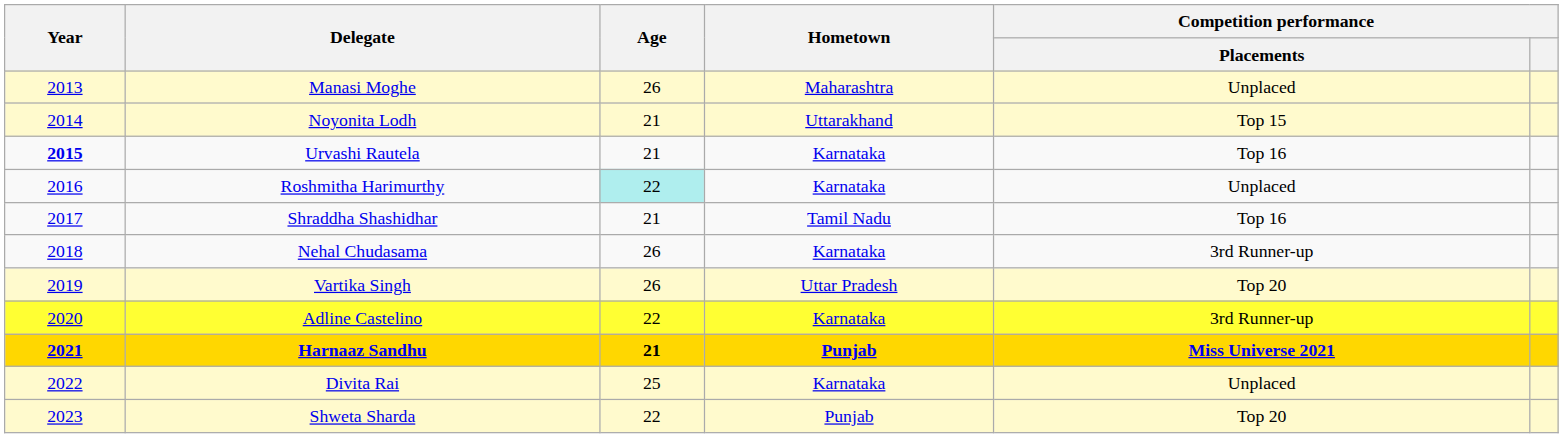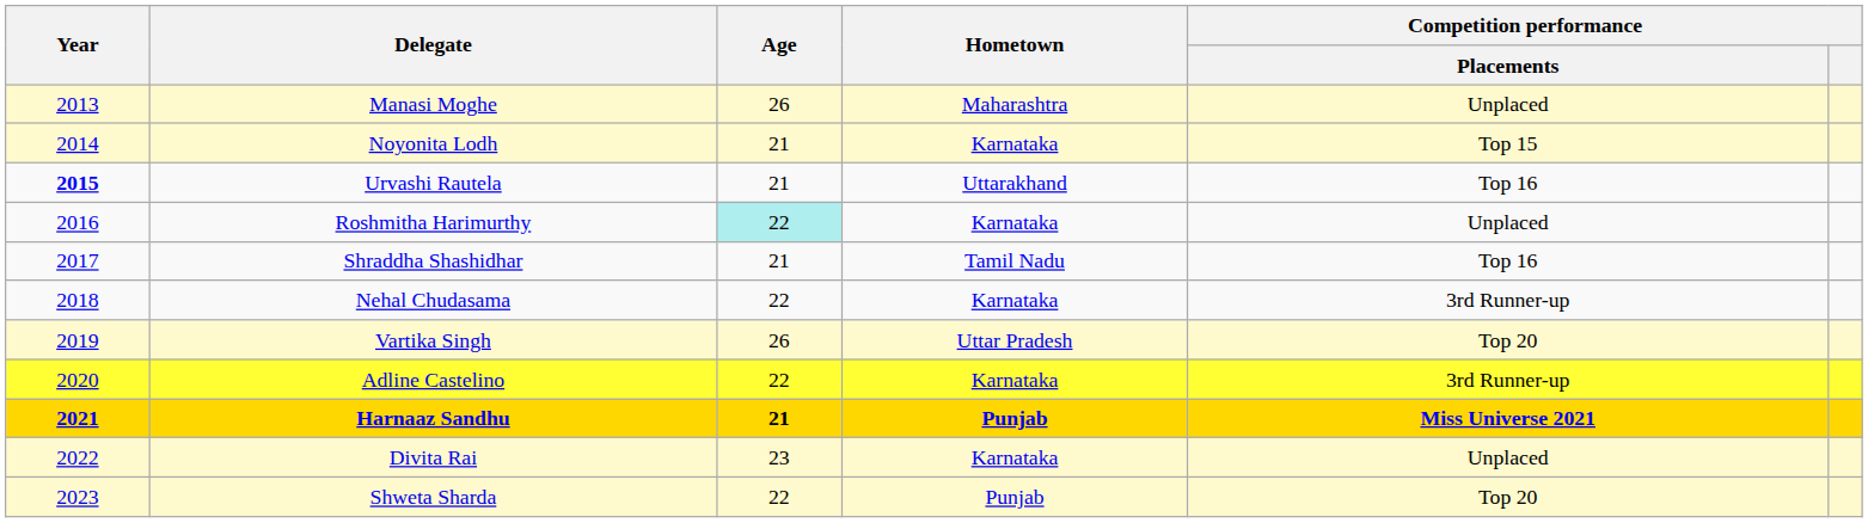 <table class="wikitable" style="text-align:center; line-height:20px; font-size:90%; width:100%;">
 <tr>
 <th rowspan="2">Year</th>
 <th rowspan="2">Delegate</th>
 <th rowspan="2">Age</th>
 <th rowspan="2">Hometown</th>
 <th colspan="2">Competition performance</th>
 </tr>
 <tr>
 <th>Placements</th>
 <th></th>
 </tr>
 <tr style="background:#FFFACD;">
 <td><a href='#'>2013</a></td>
 <td><a href='#'>Manasi Moghe</a></td>
 <td>26</td>
 <td><a href='#'>Maharashtra</a></td>
 <td>Unplaced</td>
 <td></td>
 </tr>
 <tr style="background:#FFFACD;">
 <td><a href='#'>2014</a></td>
 <td><a href='#'>Noyonita Lodh</a></td>
 <td>21</td>
-<td><a href='#'>Uttarakhand</a></td>
+<td><a href='#'>Karnataka</a></td>
 <td>Top 15</td>
 <td style="background:;"></td>
 </tr>
 <tr>
 <td><strong><a href='#'>2015</a></strong></td>
 <td><a href='#'>Urvashi Rautela</a></td>
 <td>21</td>
-<td><a href='#'>Karnataka</a></td>
+<td><a href='#'>Uttarakhand</a></td>
 <td>Top 16</td>
 <td></td>
 </tr>
 <tr>
 <td><a href='#'>2016</a></td>
 <td><a href='#'>Roshmitha Harimurthy</a></td>
 <td style="background: paleturquoise;">22</td>
 <td><a href='#'>Karnataka</a></td>
 <td>Unplaced</td>
 <td></td>
 </tr>
 <tr>
 <td><a href='#'>2017</a></td>
 <td><a href='#'>Shraddha Shashidhar</a></td>
 <td>21</td>
 <td><a href='#'>Tamil Nadu</a></td>
 <td>Top 16</td>
 <td></td>
 </tr>
 <tr>
 <td><a href='#'>2018</a></td>
 <td><a href='#'>Nehal Chudasama</a></td>
-<td>26</td>
+<td>22</td>
 <td><a href='#'>Karnataka</a></td>
 <td>3rd Runner-up</td>
 <td></td>
 </tr>
 <tr style="background:#FFFACD;">
 <td><a href='#'>2019</a></td>
 <td><a href='#'>Vartika Singh</a></td>
 <td>26</td>
 <td><a href='#'>Uttar Pradesh</a></td>
 <td>Top 20</td>
 <td></td>
 </tr>
 <tr style="background-color:#FFFF33;">
 <td><a href='#'>2020</a></td>
 <td><a href='#'>Adline Castelino</a></td>
 <td>22</td>
 <td><a href='#'>Karnataka</a></td>
 <td>3rd Runner-up</td>
 <td></td>
 </tr>
 <tr style="background-color:gold;">
 <td><a href='#'><strong>2021</strong></a></td>
 <td><strong><a href='#'>Harnaaz Sandhu</a></strong></td>
 <td><strong>21</strong></td>
 <td><a href='#'><strong>Punjab</strong></a></td>
 <td><strong><a href='#'>Miss Universe 2021</a></strong></td>
 <td></td>
 </tr>
 <tr style="background:#FFFACD;">
 <td><a href='#'>2022</a></td>
 <td><a href='#'>Divita Rai</a></td>
-<td>25</td>
+<td>23</td>
 <td><a href='#'>Karnataka</a></td>
 <td>Unplaced</td>
 <td></td>
 </tr>
 <tr style="background:#FFFACD;">
 <td><a href='#'>2023</a></td>
 <td><a href='#'>Shweta Sharda</a></td>
 <td>22</td>
 <td><a href='#'>Punjab</a></td>
 <td>Top 20</td>
 <td></td>
 </tr>
 </table>
